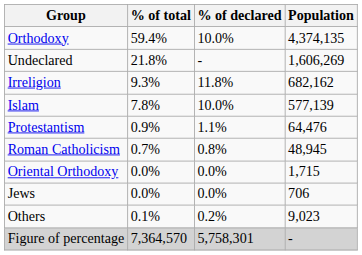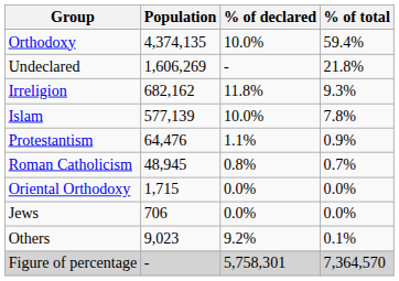 <table class="wikitable">
 <tr>
 <th>Group</th>
+<th>Population</th>
+<th>% of declared</th>
 <th>% of total</th>
-<th>% of declared</th>
-<th>Population</th>
 </tr>
 <tr>
 <td><a href='#'>Orthodoxy</a></td>
+<td>4,374,135</td>
+<td>10.0%</td>
 <td>59.4%</td>
-<td>10.0%</td>
-<td>4,374,135</td>
 </tr>
 <tr>
 <td>Undeclared</td>
+<td>1,606,269</td>
+<td>-</td>
 <td>21.8%</td>
-<td>-</td>
-<td>1,606,269</td>
 </tr>
 <tr>
 <td><a href='#'>Irreligion</a></td>
+<td>682,162</td>
+<td>11.8%</td>
 <td>9.3%</td>
-<td>11.8%</td>
-<td>682,162</td>
 </tr>
 <tr>
 <td><a href='#'>Islam</a></td>
+<td>577,139</td>
+<td>10.0%</td>
 <td>7.8%</td>
-<td>10.0%</td>
-<td>577,139</td>
 </tr>
 <tr>
 <td><a href='#'>Protestantism</a></td>
+<td>64,476</td>
+<td>1.1%</td>
 <td>0.9%</td>
-<td>1.1%</td>
-<td>64,476</td>
 </tr>
 <tr>
 <td><a href='#'>Roman Catholicism</a></td>
+<td>48,945</td>
+<td>0.8%</td>
 <td>0.7%</td>
-<td>0.8%</td>
-<td>48,945</td>
 </tr>
 <tr>
 <td><a href='#'>Oriental Orthodoxy</a></td>
+<td>1,715</td>
 <td>0.0%</td>
 <td>0.0%</td>
-<td>1,715</td>
 </tr>
 <tr>
 <td>Jews</td>
+<td>706</td>
 <td>0.0%</td>
 <td>0.0%</td>
-<td>706</td>
 </tr>
 <tr>
 <td>Others</td>
+<td>9,023</td>
+<td>9.2%</td>
 <td>0.1%</td>
-<td>0.2%</td>
-<td>9,023</td>
 </tr>
 <tr style="background:lightgrey;">
 <td>Figure of percentage</td>
+<td style="background:lightgrey;">-</td>
+<td style="background:lightgrey;">5,758,301</td>
 <td style="background:lightgrey;">7,364,570</td>
-<td style="background:lightgrey;">5,758,301</td>
-<td style="background:lightgrey;">-</td>
 </tr>
 </table>
